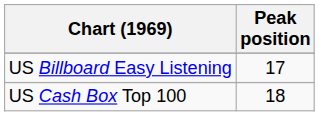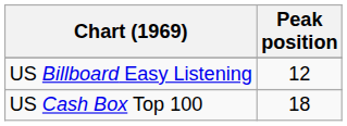 <table class="wikitable sortable">
 <tr>
 <th>Chart (1969)</th>
 <th>Peak<br>position</th>
 </tr>
 <tr>
 </tr>
 <tr>
 </tr>
 <tr>
 <td>US <a href='#'><em>Billboard</em> Easy Listening</a></td>
-<td style="text-align:center;">17</td>
+<td style="text-align:center;">12</td>
 </tr>
 <tr>
 </tr>
 <tr>
 <td>US <a href='#'><em>Cash Box</em></a> Top 100</td>
 <td style="text-align:center;">18</td>
 </tr>
 </table>
